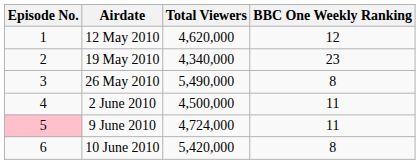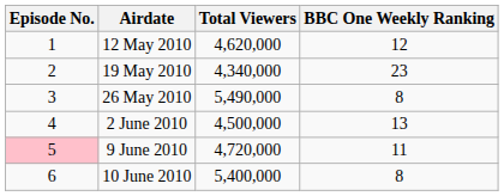 <table class="wikitable" style="text-align:center;">
 <tr>
 <th>Episode No.</th>
 <th>Airdate</th>
 <th>Total Viewers</th>
 <th>BBC One Weekly Ranking</th>
 </tr>
 <tr>
 <td>1</td>
 <td>12 May 2010</td>
 <td>4,620,000</td>
 <td>12</td>
 </tr>
 <tr>
 <td>2</td>
 <td>19 May 2010</td>
 <td>4,340,000</td>
 <td>23</td>
 </tr>
 <tr>
 <td>3</td>
 <td>26 May 2010</td>
 <td>5,490,000</td>
 <td>8</td>
 </tr>
 <tr>
 <td>4</td>
 <td>2 June 2010</td>
 <td>4,500,000</td>
-<td>11</td>
+<td>13</td>
 </tr>
 <tr>
 <td style="background: pink;">5</td>
 <td>9 June 2010</td>
-<td>4,724,000</td>
+<td>4,720,000</td>
 <td>11</td>
 </tr>
 <tr>
 <td>6</td>
 <td>10 June 2010</td>
-<td>5,420,000</td>
+<td>5,400,000</td>
 <td>8</td>
 </tr>
 </table>
